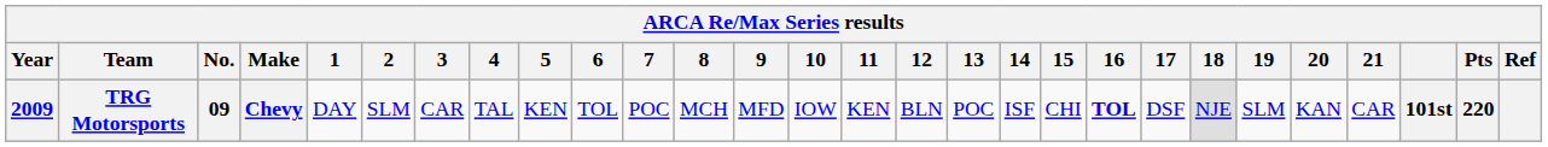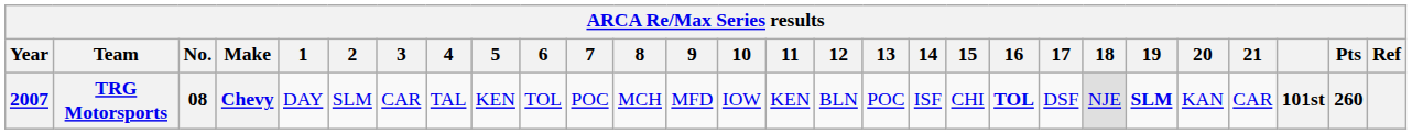 <table class="wikitable" style="text-align:center; font-size:75%">
 <tr>
 <th colspan=28><a href='#'>ARCA Re/Max Series</a> results</th>
 </tr>
 <tr>
 <th>Year</th>
 <th>Team</th>
 <th>No.</th>
 <th>Make</th>
 <th>1</th>
 <th>2</th>
 <th>3</th>
 <th>4</th>
 <th>5</th>
 <th>6</th>
 <th>7</th>
 <th>8</th>
 <th>9</th>
 <th>10</th>
 <th>11</th>
 <th>12</th>
 <th>13</th>
 <th>14</th>
 <th>15</th>
 <th>16</th>
 <th>17</th>
 <th>18</th>
 <th>19</th>
 <th>20</th>
 <th>21</th>
 <th></th>
 <th>Pts</th>
 <th>Ref</th>
 </tr>
 <tr>
-<th><a href='#'>2009</a></th>
+<th><a href='#'>2007</a></th>
 <th><a href='#'>TRG Motorsports</a></th>
-<th>09</th>
+<th>08</th>
 <th><a href='#'>Chevy</a></th>
 <td><a href='#'>DAY</a></td>
 <td><a href='#'>SLM</a></td>
 <td><a href='#'>CAR</a></td>
 <td><a href='#'>TAL</a></td>
 <td><a href='#'>KEN</a></td>
 <td><a href='#'>TOL</a></td>
 <td><a href='#'>POC</a></td>
 <td><a href='#'>MCH</a></td>
 <td><a href='#'>MFD</a></td>
 <td><a href='#'>IOW</a></td>
 <td><a href='#'>KEN</a></td>
 <td><a href='#'>BLN</a></td>
 <td><a href='#'>POC</a></td>
 <td><a href='#'>ISF</a></td>
 <td><a href='#'>CHI</a></td>
 <td><strong><a href='#'>TOL</a></strong></td>
 <td><a href='#'>DSF</a></td>
 <td style="background:#DFDFDF;"><a href='#'>NJE</a><br></td>
-<td><a href='#'>SLM</a></td>
+<td><strong><a href='#'>SLM</a></strong></td>
 <td><a href='#'>KAN</a></td>
 <td><a href='#'>CAR</a></td>
 <th>101st</th>
-<th>220</th>
+<th>260</th>
 <th></th>
 </tr>
 </table>
